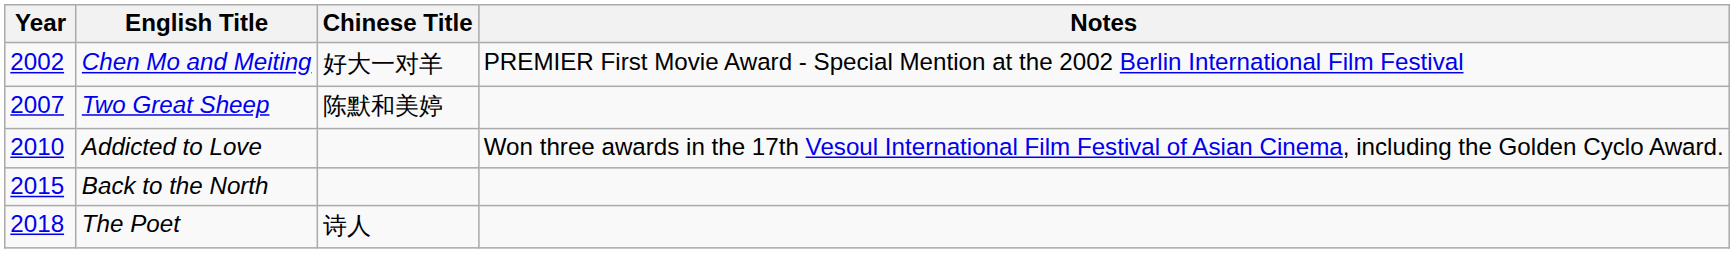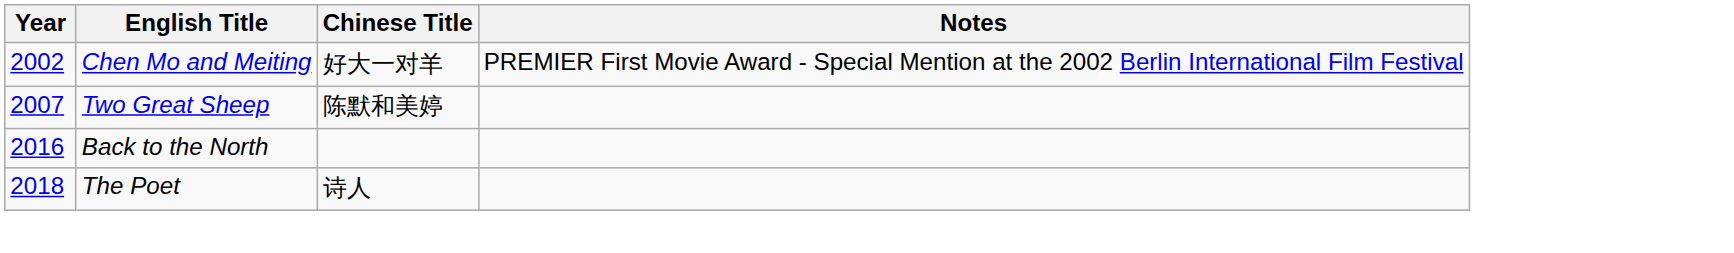 <table class="wikitable">
 <tr>
 <th align="left" valign="top" width="40">Year</th>
 <th align="left" valign="top">English Title</th>
 <th align="left" valign="top">Chinese Title</th>
 <th align="left" valign="top">Notes</th>
 </tr>
 <tr>
 <td align="left" valign="top"><a href='#'>2002</a></td>
 <td align="left" valign="top"><em><a href='#'>Chen Mo and Meiting</a></em></td>
 <td align="left" valign="top">好大一对羊</td>
 <td align="left" valign="top">PREMIER First Movie Award - Special Mention at the 2002 <a href='#'>Berlin International Film Festival</a></td>
 </tr>
 <tr>
 <td align="left" valign="top"><a href='#'>2007</a></td>
 <td align="left" valign="top"><em><a href='#'>Two Great Sheep</a></em></td>
 <td align="left" valign="top">陈默和美婷</td>
 <td align="left" valign="top"></td>
 </tr>
 <tr>
-<td align="left" valign="top"><a href='#'>2010</a></td>
-<td align="left" valign="top"><em>Addicted to Love</em></td>
-<td align="left" valign="top"></td>
-<td align="left" valign="top">Won three awards in the 17th <a href='#'>Vesoul International Film Festival of Asian Cinema</a>, including the Golden Cyclo Award.</td>
-</tr>
-<tr>
-<td align="left" valign="top"><a href='#'>2015</a></td>
+<td align="left" valign="top"><a href='#'>2016</a></td>
 <td align="left" valign="top"><em>Back to the North</em></td>
 <td align="left" valign="top"></td>
 <td align="left" valign="top"></td>
 </tr>
 <tr>
 <td align="left" valign="top"><a href='#'>2018</a></td>
 <td align="left" valign="top"><em>The Poet</em></td>
 <td align="left" valign="top">诗人</td>
 <td align="left" valign="top"></td>
 </tr>
 </table>
